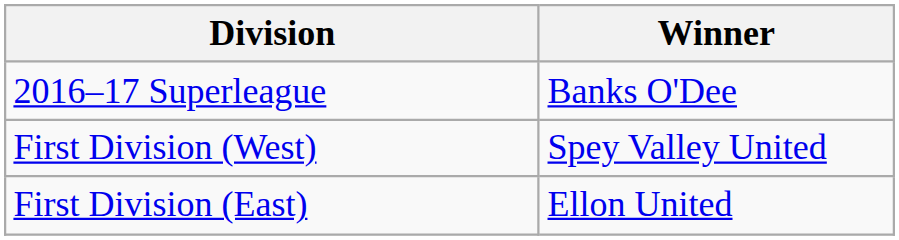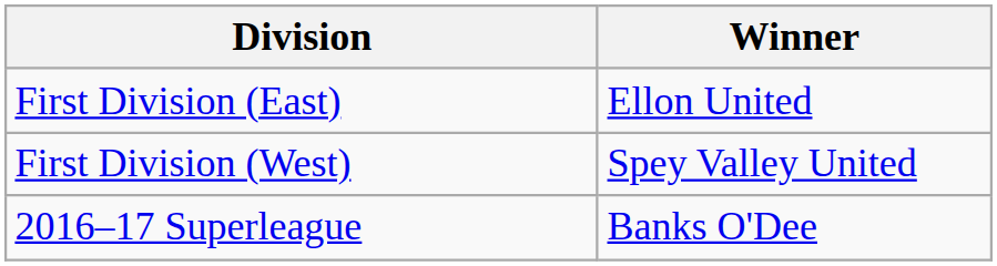 <table class="wikitable">
 <tr>
 <th width=230>Division</th>
 <th width=150>Winner</th>
 </tr>
 <tr>
-<td><a href='#'>2016–17 Superleague</a></td>
-<td><a href='#'>Banks O'Dee</a></td>
+<td><a href='#'>First Division (East)</a></td>
+<td><a href='#'>Ellon United</a></td>
 </tr>
 <tr>
 <td><a href='#'>First Division (West)</a></td>
 <td><a href='#'>Spey Valley United</a></td>
 </tr>
 <tr>
-<td><a href='#'>First Division (East)</a></td>
-<td><a href='#'>Ellon United</a></td>
+<td><a href='#'>2016–17 Superleague</a></td>
+<td><a href='#'>Banks O'Dee</a></td>
 </tr>
 </table>
